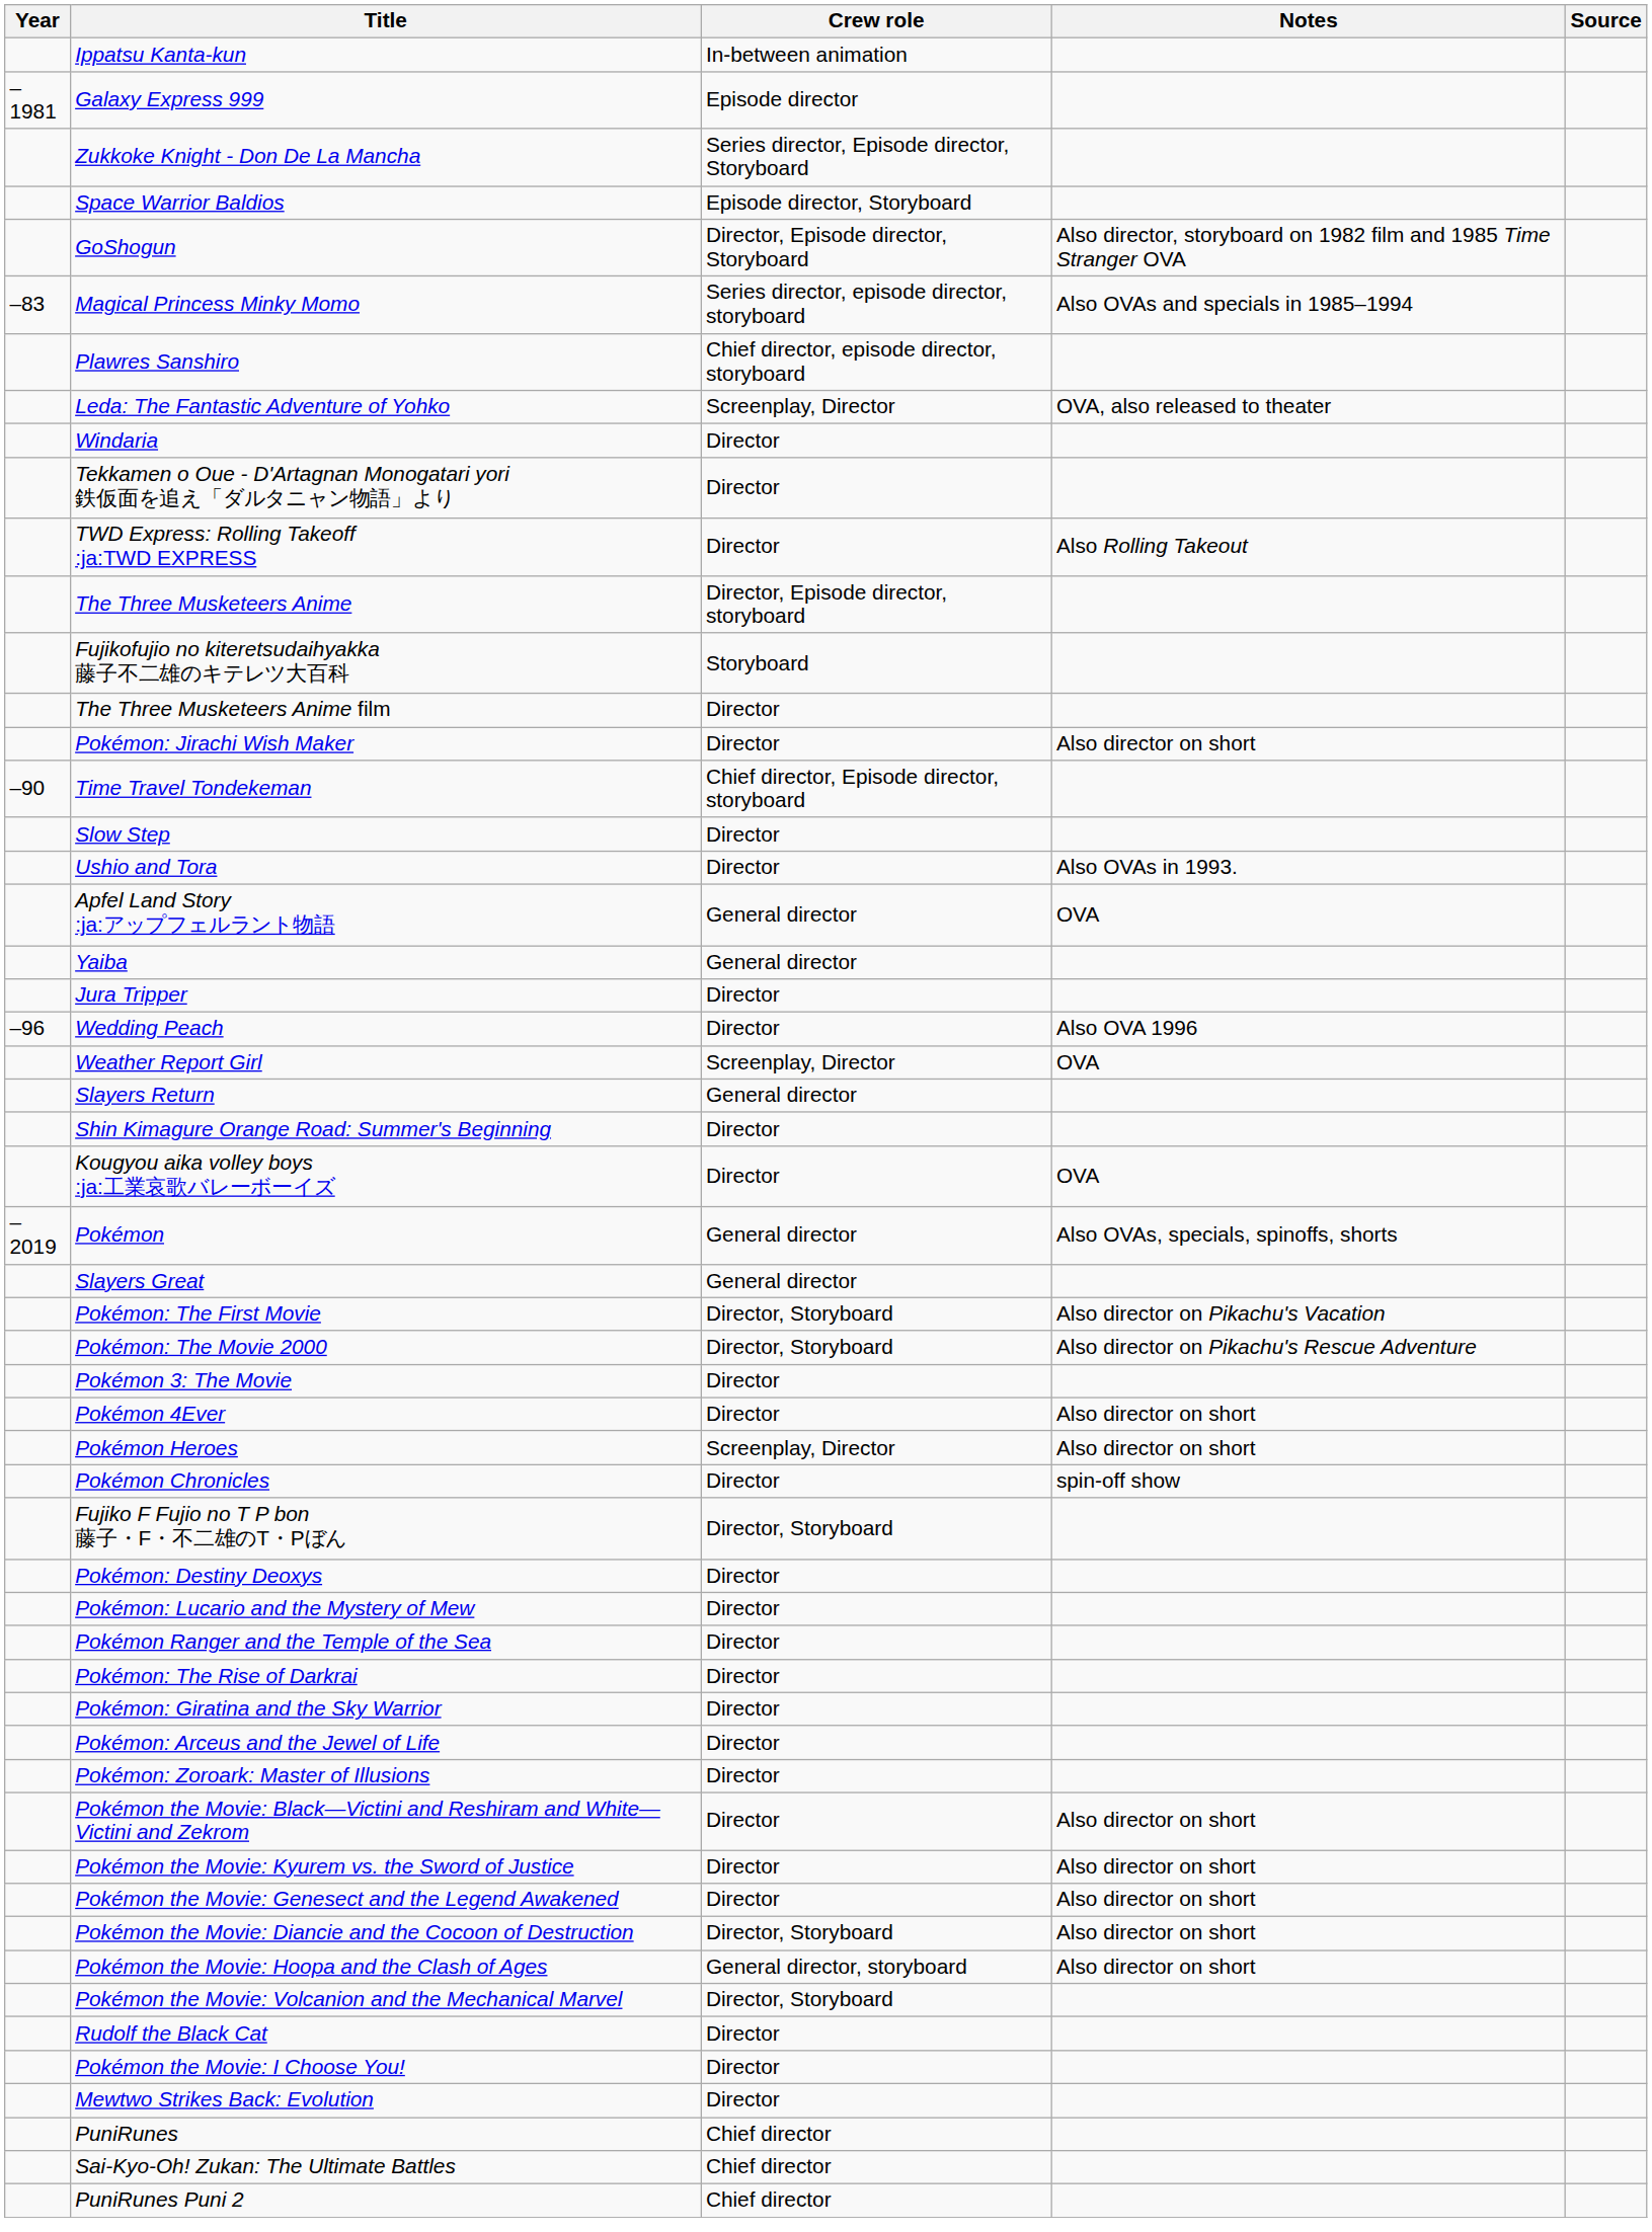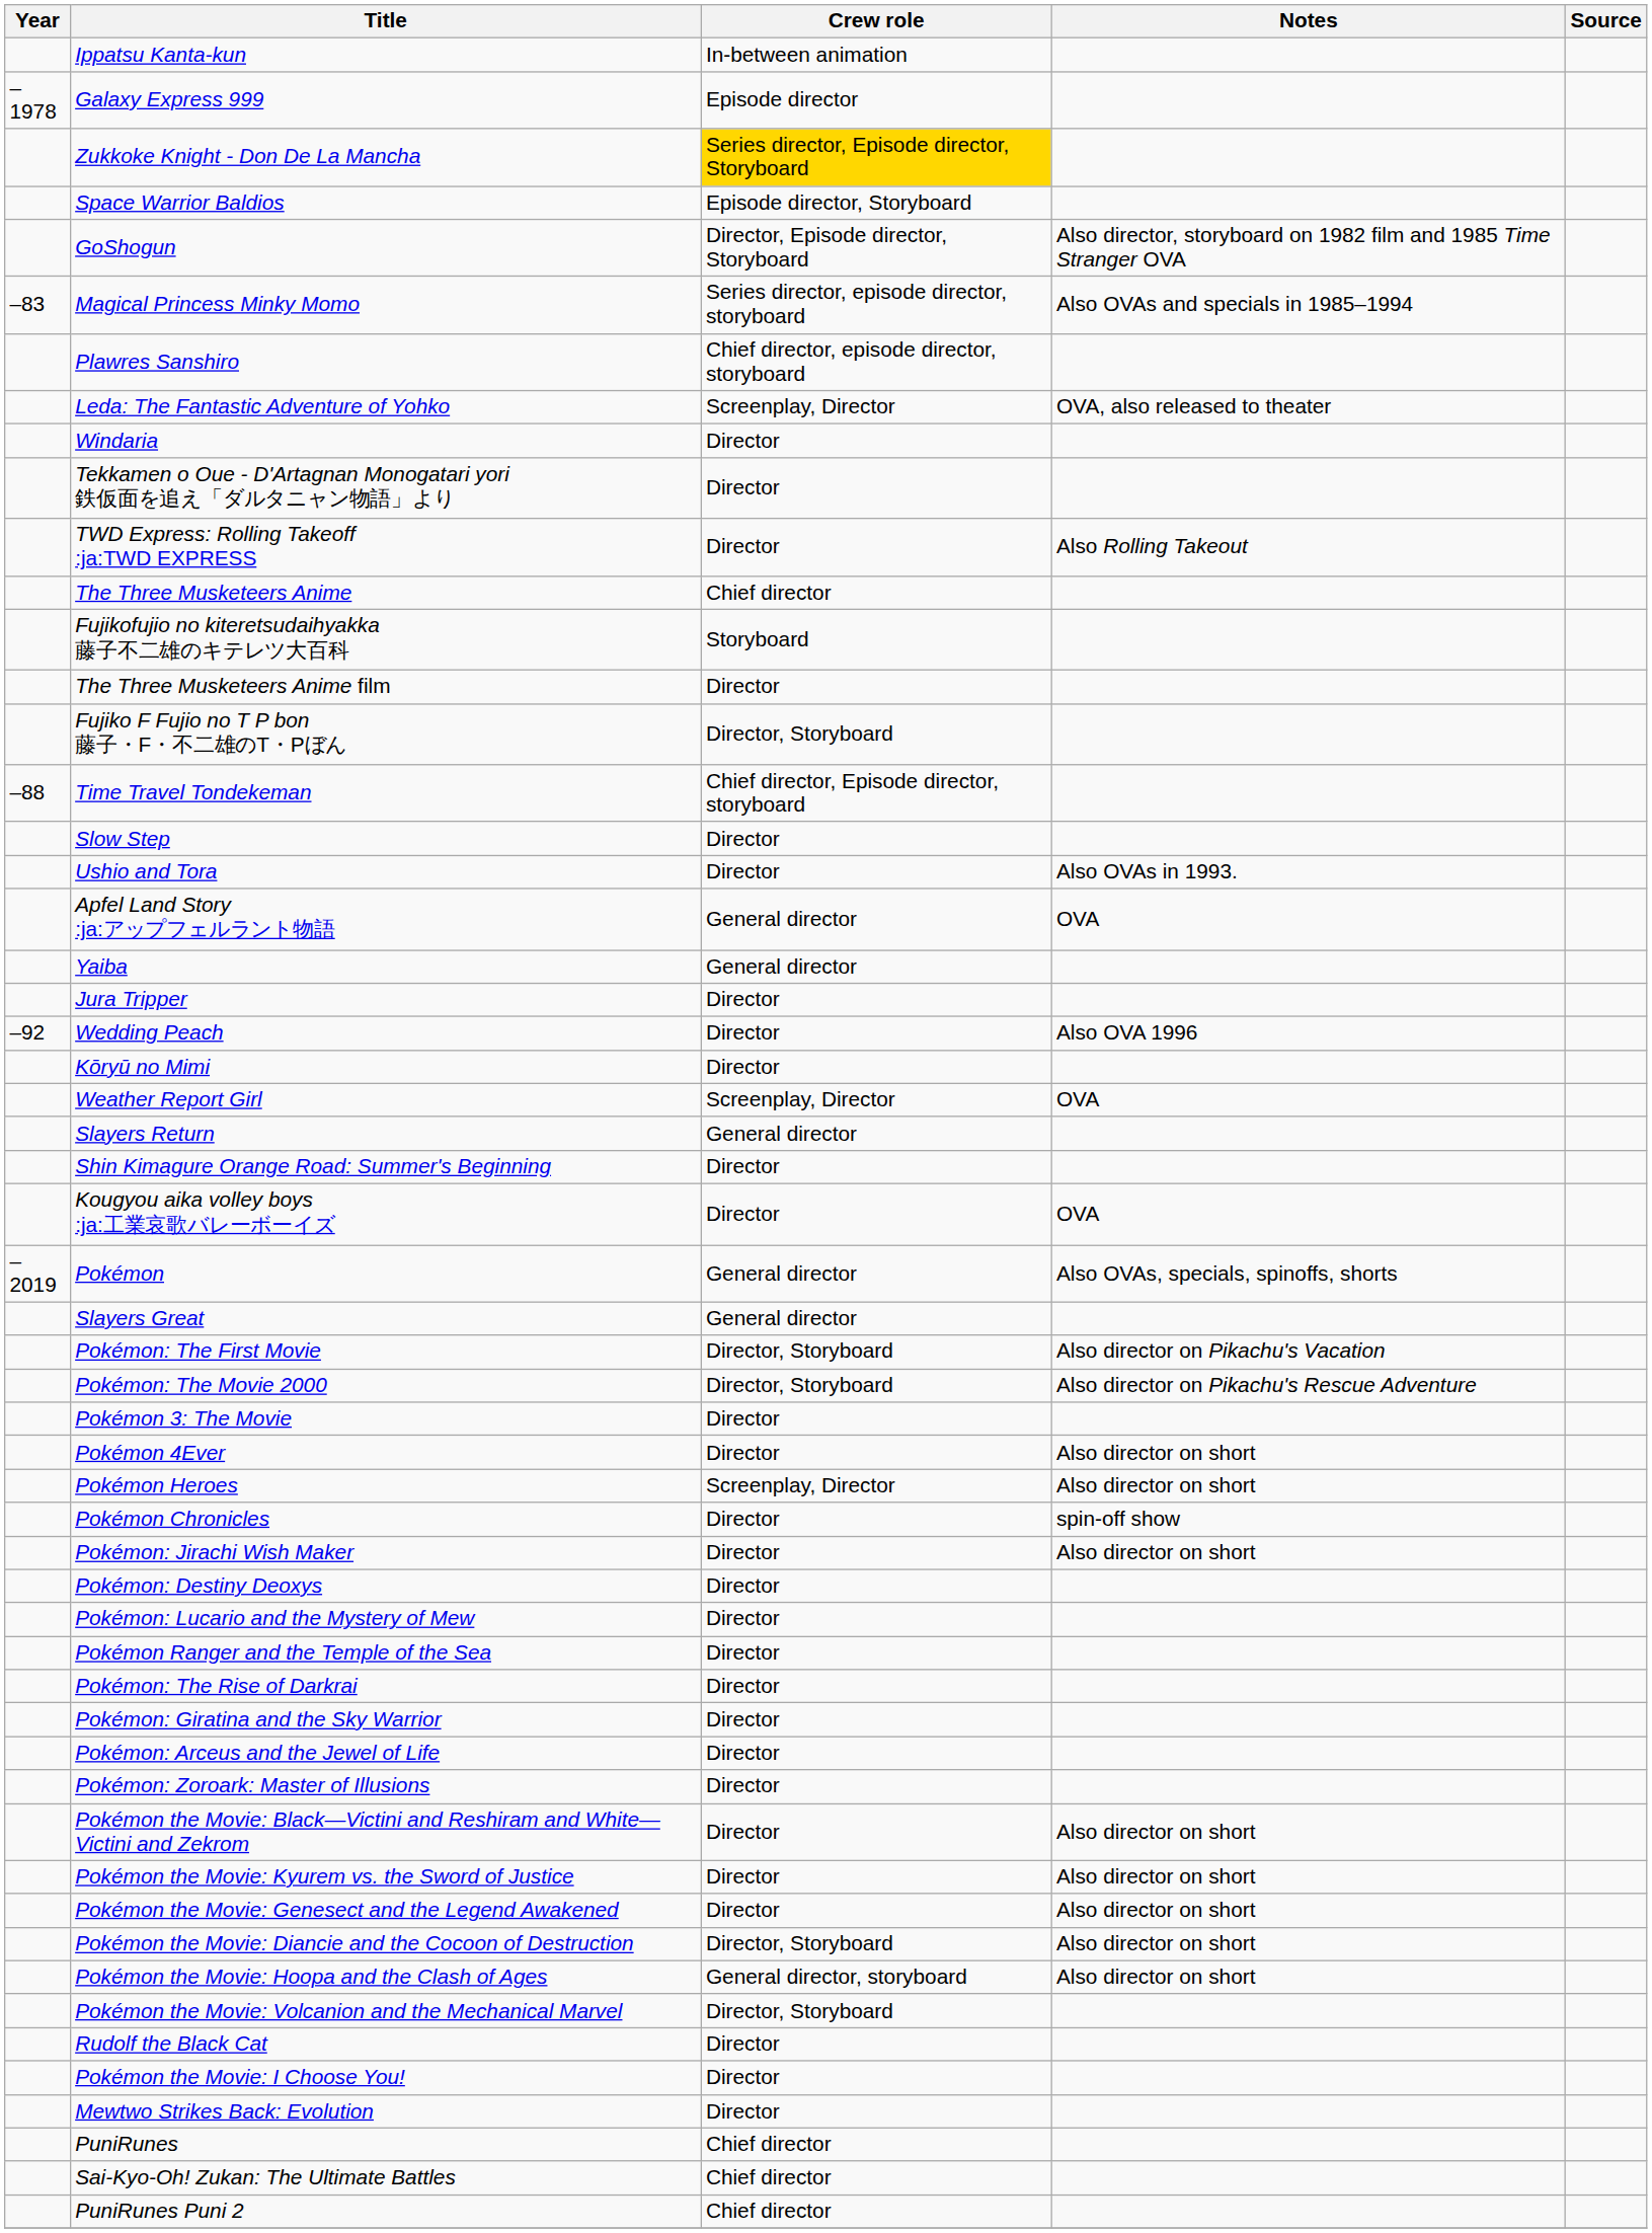 <table class="wikitable sortable plainrowheaders">
 <tr>
 <th>Year</th>
 <th>Title</th>
 <th>Crew role</th>
 <th class="unsortable">Notes</th>
 <th class="unsortable">Source</th>
 </tr>
 <tr>
 <td></td>
 <td><em><a href='#'>Ippatsu Kanta-kun</a></em></td>
 <td>In-between animation </td>
 <td></td>
 <td></td>
 </tr>
 <tr>
-<td>–1981</td>
+<td>–1978</td>
 <td><em><a href='#'>Galaxy Express 999</a></em></td>
 <td>Episode director </td>
 <td></td>
 <td></td>
 </tr>
 <tr>
 <td></td>
 <td><em><a href='#'>Zukkoke Knight - Don De La Mancha</a></em></td>
-<td>Series director, Episode director, Storyboard </td>
+<td style="background: gold;">Series director, Episode director, Storyboard </td>
 <td></td>
 <td></td>
 </tr>
 <tr>
 <td></td>
 <td><em><a href='#'>Space Warrior Baldios</a></em></td>
 <td>Episode director, Storyboard </td>
 <td></td>
 <td></td>
 </tr>
 <tr>
 <td></td>
 <td><em><a href='#'>GoShogun</a></em></td>
 <td>Director, Episode director, Storyboard </td>
 <td>Also director, storyboard on 1982 film and 1985 <em>Time Stranger</em> OVA</td>
 <td></td>
 </tr>
 <tr>
 <td>–83</td>
 <td><em><a href='#'>Magical Princess Minky Momo</a></em></td>
 <td>Series director, episode director, storyboard </td>
 <td>Also OVAs and specials in 1985–1994</td>
 <td></td>
 </tr>
 <tr>
 <td></td>
 <td><em><a href='#'>Plawres Sanshiro</a></em></td>
 <td>Chief director, episode director, storyboard </td>
 <td></td>
 <td></td>
 </tr>
 <tr>
 <td></td>
 <td><em><a href='#'>Leda: The Fantastic Adventure of Yohko</a></em></td>
 <td>Screenplay, Director</td>
 <td>OVA, also released to theater</td>
 <td></td>
 </tr>
 <tr>
 <td></td>
 <td><em><a href='#'>Windaria</a></em></td>
 <td>Director</td>
 <td></td>
 <td></td>
 </tr>
 <tr>
 <td></td>
 <td><em>Tekkamen o Oue - D'Artagnan Monogatari yori</em><br>鉄仮面を追え「ダルタニャン物語」より</td>
 <td>Director</td>
 <td></td>
 <td></td>
 </tr>
 <tr>
 <td></td>
 <td><em>TWD Express: Rolling Takeoff</em><br><a href='#'>:ja:TWD EXPRESS</a></td>
 <td>Director</td>
 <td>Also <em>Rolling Takeout</em></td>
 <td></td>
 </tr>
 <tr>
 <td></td>
 <td><em><a href='#'>The Three Musketeers Anime</a></em></td>
-<td>Director, Episode director, storyboard</td>
+<td>Chief director</td>
 <td></td>
 <td></td>
 </tr>
 <tr>
 <td></td>
 <td><em>Fujikofujio no kiteretsudaihyakka</em><br>藤子不二雄のキテレツ大百科</td>
 <td>Storyboard</td>
 <td></td>
 <td></td>
 </tr>
 <tr>
 <td></td>
 <td><em>The Three Musketeers Anime</em> film</td>
 <td>Director</td>
 <td></td>
 <td></td>
 </tr>
 <tr>
 <td></td>
-<td><em><a href='#'>Pokémon: Jirachi Wish Maker</a></em></td>
-<td>Director</td>
-<td>Also director on short</td>
+<td><em>Fujiko F Fujio no T P bon</em><br>藤子・F・不二雄のT・Pぼん</td>
+<td>Director, Storyboard</td>
+<td></td>
 <td></td>
 </tr>
 <tr>
-<td>–90</td>
+<td>–88</td>
 <td><em><a href='#'>Time Travel Tondekeman</a></em></td>
 <td>Chief director, Episode director, storyboard</td>
 <td></td>
 <td></td>
 </tr>
 <tr>
 <td></td>
 <td><em><a href='#'>Slow Step</a></em></td>
 <td>Director</td>
 <td></td>
 <td></td>
 </tr>
 <tr>
 <td></td>
 <td><em><a href='#'>Ushio and Tora</a></em></td>
 <td>Director</td>
 <td>Also OVAs in 1993.</td>
 <td></td>
 </tr>
 <tr>
 <td></td>
 <td><em>Apfel Land Story</em><br><a href='#'>:ja:アップフェルラント物語</a></td>
 <td>General director </td>
 <td>OVA</td>
 <td></td>
 </tr>
 <tr>
 <td></td>
 <td><em><a href='#'>Yaiba</a></em></td>
 <td>General director </td>
 <td></td>
 <td></td>
 </tr>
 <tr>
 <td></td>
 <td><em><a href='#'>Jura Tripper</a></em></td>
 <td>Director</td>
 <td></td>
 <td></td>
 </tr>
 <tr>
-<td>–96</td>
+<td>–92</td>
 <td><em><a href='#'>Wedding Peach</a></em></td>
 <td>Director</td>
 <td>Also OVA 1996</td>
+<td></td>
+</tr>
+<tr>
+<td></td>
+<td><em><a href='#'>Kōryū no Mimi</a></em></td>
+<td>Director</td>
+<td></td>
 <td></td>
 </tr>
 <tr>
 <td></td>
 <td><em><a href='#'>Weather Report Girl</a></em></td>
 <td>Screenplay, Director</td>
 <td>OVA</td>
 <td></td>
 </tr>
 <tr>
 <td></td>
 <td><em><a href='#'>Slayers Return</a></em></td>
 <td>General director </td>
 <td></td>
 <td></td>
 </tr>
 <tr>
 <td></td>
 <td><em><a href='#'>Shin Kimagure Orange Road: Summer's Beginning</a></em></td>
 <td>Director</td>
 <td></td>
 <td></td>
 </tr>
 <tr>
 <td></td>
 <td><em>Kougyou aika volley boys</em><br><a href='#'>:ja:工業哀歌バレーボーイズ</a></td>
 <td>Director</td>
 <td>OVA</td>
 <td></td>
 </tr>
 <tr>
 <td>–2019</td>
 <td><em><a href='#'>Pokémon</a></em></td>
 <td>General director </td>
 <td>Also OVAs, specials, spinoffs, shorts</td>
 <td></td>
 </tr>
 <tr>
 <td></td>
 <td><em><a href='#'>Slayers Great</a></em></td>
 <td>General director </td>
 <td></td>
 <td></td>
 </tr>
 <tr>
 <td></td>
 <td><em><a href='#'>Pokémon: The First Movie</a></em></td>
 <td>Director, Storyboard</td>
 <td>Also director on <em>Pikachu's Vacation</em></td>
 <td></td>
 </tr>
 <tr>
 <td></td>
 <td><em><a href='#'>Pokémon: The Movie 2000</a></em></td>
 <td>Director, Storyboard</td>
 <td>Also director on <em>Pikachu's Rescue Adventure</em></td>
 <td></td>
 </tr>
 <tr>
 <td></td>
 <td><em><a href='#'>Pokémon 3: The Movie</a></em></td>
 <td>Director</td>
 <td></td>
 <td></td>
 </tr>
 <tr>
 <td></td>
 <td><em><a href='#'>Pokémon 4Ever</a></em></td>
 <td>Director</td>
 <td>Also director on short</td>
 <td></td>
 </tr>
 <tr>
 <td></td>
 <td><em><a href='#'>Pokémon Heroes</a></em></td>
 <td>Screenplay, Director</td>
 <td>Also director on short</td>
 <td></td>
 </tr>
 <tr>
 <td></td>
 <td><em><a href='#'>Pokémon Chronicles</a></em></td>
 <td>Director</td>
 <td>spin-off show</td>
 <td></td>
 </tr>
 <tr>
 <td></td>
-<td><em>Fujiko F Fujio no T P bon</em><br>藤子・F・不二雄のT・Pぼん</td>
-<td>Director, Storyboard</td>
-<td></td>
+<td><em><a href='#'>Pokémon: Jirachi Wish Maker</a></em></td>
+<td>Director</td>
+<td>Also director on short</td>
 <td></td>
 </tr>
 <tr>
 <td></td>
 <td><em><a href='#'>Pokémon: Destiny Deoxys</a></em></td>
 <td>Director</td>
 <td></td>
 <td></td>
 </tr>
 <tr>
 <td></td>
 <td><em><a href='#'>Pokémon: Lucario and the Mystery of Mew</a></em></td>
 <td>Director</td>
 <td></td>
 <td></td>
 </tr>
 <tr>
 <td></td>
 <td><em><a href='#'>Pokémon Ranger and the Temple of the Sea</a></em></td>
 <td>Director</td>
 <td></td>
 <td></td>
 </tr>
 <tr>
 <td></td>
 <td><em><a href='#'>Pokémon: The Rise of Darkrai</a></em></td>
 <td>Director</td>
 <td></td>
 <td></td>
 </tr>
 <tr>
 <td></td>
 <td><em><a href='#'>Pokémon: Giratina and the Sky Warrior</a></em></td>
 <td>Director</td>
 <td></td>
 <td></td>
 </tr>
 <tr>
 <td></td>
 <td><em><a href='#'>Pokémon: Arceus and the Jewel of Life</a></em></td>
 <td>Director</td>
 <td></td>
 <td></td>
 </tr>
 <tr>
 <td></td>
 <td><em><a href='#'>Pokémon: Zoroark: Master of Illusions</a></em></td>
 <td>Director</td>
 <td></td>
 <td></td>
 </tr>
 <tr>
 <td></td>
 <td><em><a href='#'>Pokémon the Movie: Black—Victini and Reshiram and White—Victini and Zekrom</a></em></td>
 <td>Director</td>
 <td>Also director on short</td>
 <td></td>
 </tr>
 <tr>
 <td></td>
 <td><em><a href='#'>Pokémon the Movie: Kyurem vs. the Sword of Justice</a></em></td>
 <td>Director</td>
 <td>Also director on short</td>
 <td></td>
 </tr>
 <tr>
 <td></td>
 <td><em><a href='#'>Pokémon the Movie: Genesect and the Legend Awakened</a></em></td>
 <td>Director</td>
 <td>Also director on short</td>
 <td></td>
 </tr>
 <tr>
 <td></td>
 <td><em><a href='#'>Pokémon the Movie: Diancie and the Cocoon of Destruction</a></em></td>
 <td>Director, Storyboard</td>
 <td>Also director on short</td>
 <td></td>
 </tr>
 <tr>
 <td></td>
 <td><em><a href='#'>Pokémon the Movie: Hoopa and the Clash of Ages</a></em></td>
 <td>General director, storyboard</td>
 <td>Also director on short</td>
 <td></td>
 </tr>
 <tr>
 <td></td>
 <td><em><a href='#'>Pokémon the Movie: Volcanion and the Mechanical Marvel</a></em></td>
 <td>Director, Storyboard</td>
 <td></td>
 <td></td>
 </tr>
 <tr>
 <td></td>
 <td><em><a href='#'>Rudolf the Black Cat</a></em></td>
 <td>Director</td>
 <td></td>
 <td></td>
 </tr>
 <tr>
 <td></td>
 <td><em><a href='#'>Pokémon the Movie: I Choose You!</a></em></td>
 <td>Director</td>
 <td></td>
 <td></td>
 </tr>
 <tr>
 <td></td>
 <td><em><a href='#'>Mewtwo Strikes Back: Evolution</a></em></td>
 <td>Director</td>
 <td></td>
 <td></td>
 </tr>
 <tr>
 <td></td>
 <td><em>PuniRunes</em></td>
 <td>Chief director</td>
 <td></td>
 <td></td>
 </tr>
 <tr>
 <td></td>
 <td><em>Sai-Kyo-Oh! Zukan: The Ultimate Battles</em></td>
 <td>Chief director</td>
 <td></td>
 <td></td>
 </tr>
 <tr>
 <td></td>
 <td><em>PuniRunes Puni 2</em></td>
 <td>Chief director</td>
 <td></td>
 <td></td>
 </tr>
 <tr>
 </tr>
 </table>
